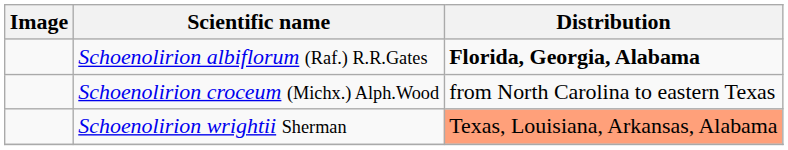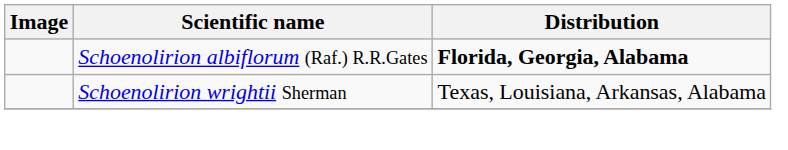 <table class="wikitable">
 <tr>
 <th>Image</th>
 <th>Scientific name</th>
 <th>Distribution</th>
 </tr>
 <tr>
 <td></td>
 <td><em><a href='#'>Schoenolirion albiflorum</a></em> <small>(Raf.) R.R.Gates</small></td>
 <td><strong>Florida, Georgia, Alabama</strong></td>
 </tr>
 <tr>
 <td></td>
-<td><em><a href='#'>Schoenolirion croceum</a></em> <small>(Michx.) Alph.Wood</small></td>
-<td>from North Carolina to eastern Texas</td>
-</tr>
-<tr>
-<td></td>
 <td><em><a href='#'>Schoenolirion wrightii</a></em> <small>Sherman</small></td>
-<td style="background: lightsalmon;">Texas, Louisiana, Arkansas, Alabama</td>
+<td>Texas, Louisiana, Arkansas, Alabama</td>
 </tr>
 <tr>
 </tr>
 </table>
